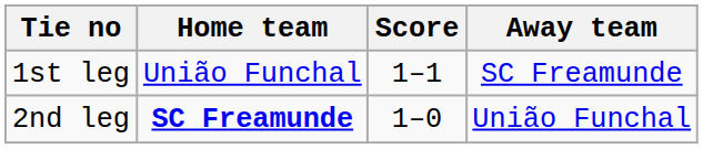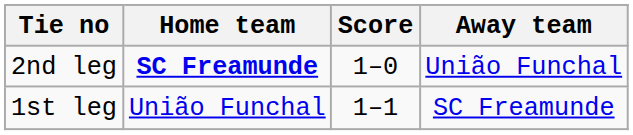 <table class="wikitable" style="text-align:center">
 <tr>
 <th style= width="60px">Tie no</th>
 <th style= width="150px">Home team</th>
 <th style= width="60px">Score</th>
 <th style= width="150px">Away team</th>
 </tr>
 <tr>
+<td>2nd leg</td>
+<td><strong><a href='#'>SC Freamunde</a></strong></td>
+<td>1–0</td>
+<td><a href='#'>União Funchal</a></td>
+</tr>
+<tr>
 <td>1st leg</td>
 <td><a href='#'>União Funchal</a></td>
 <td>1–1</td>
 <td><a href='#'>SC Freamunde</a></td>
 </tr>
-<tr>
-<td>2nd leg</td>
-<td><strong><a href='#'>SC Freamunde</a></strong></td>
-<td>1–0</td>
-<td><a href='#'>União Funchal</a></td>
-</tr>
 </table>
